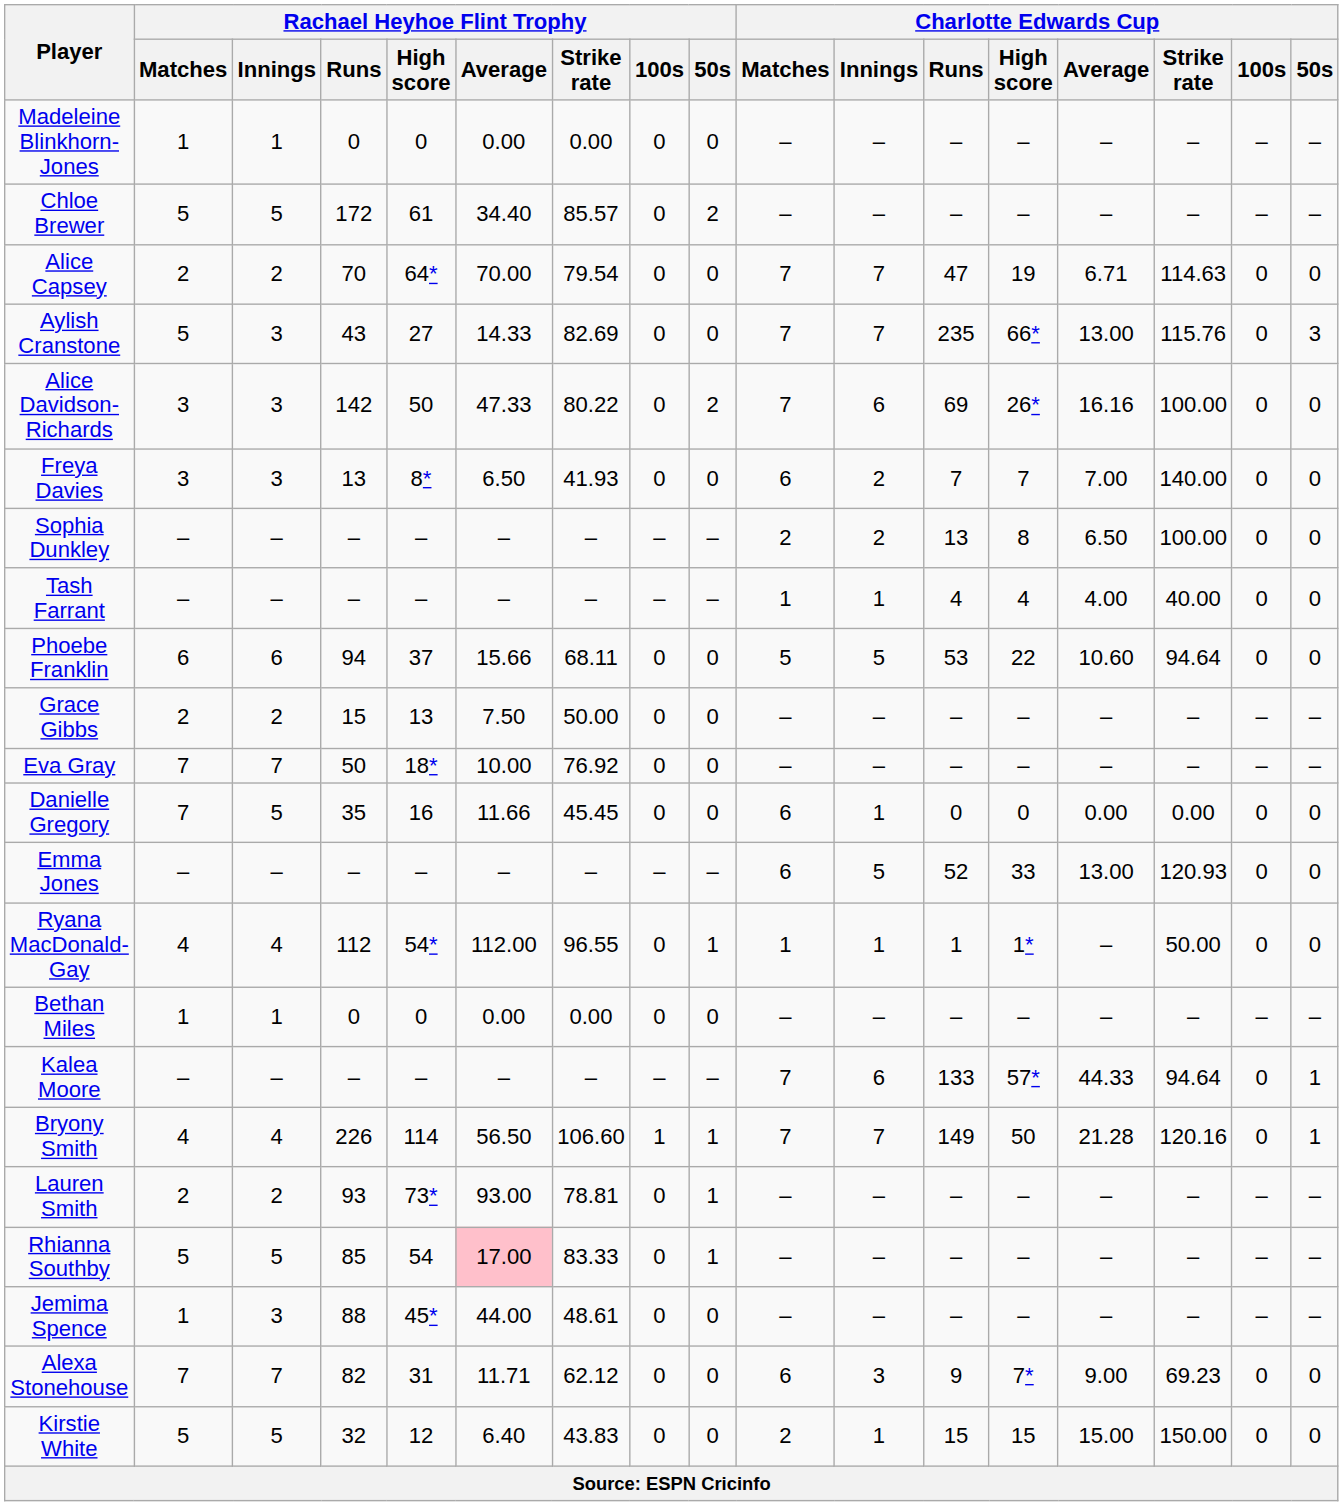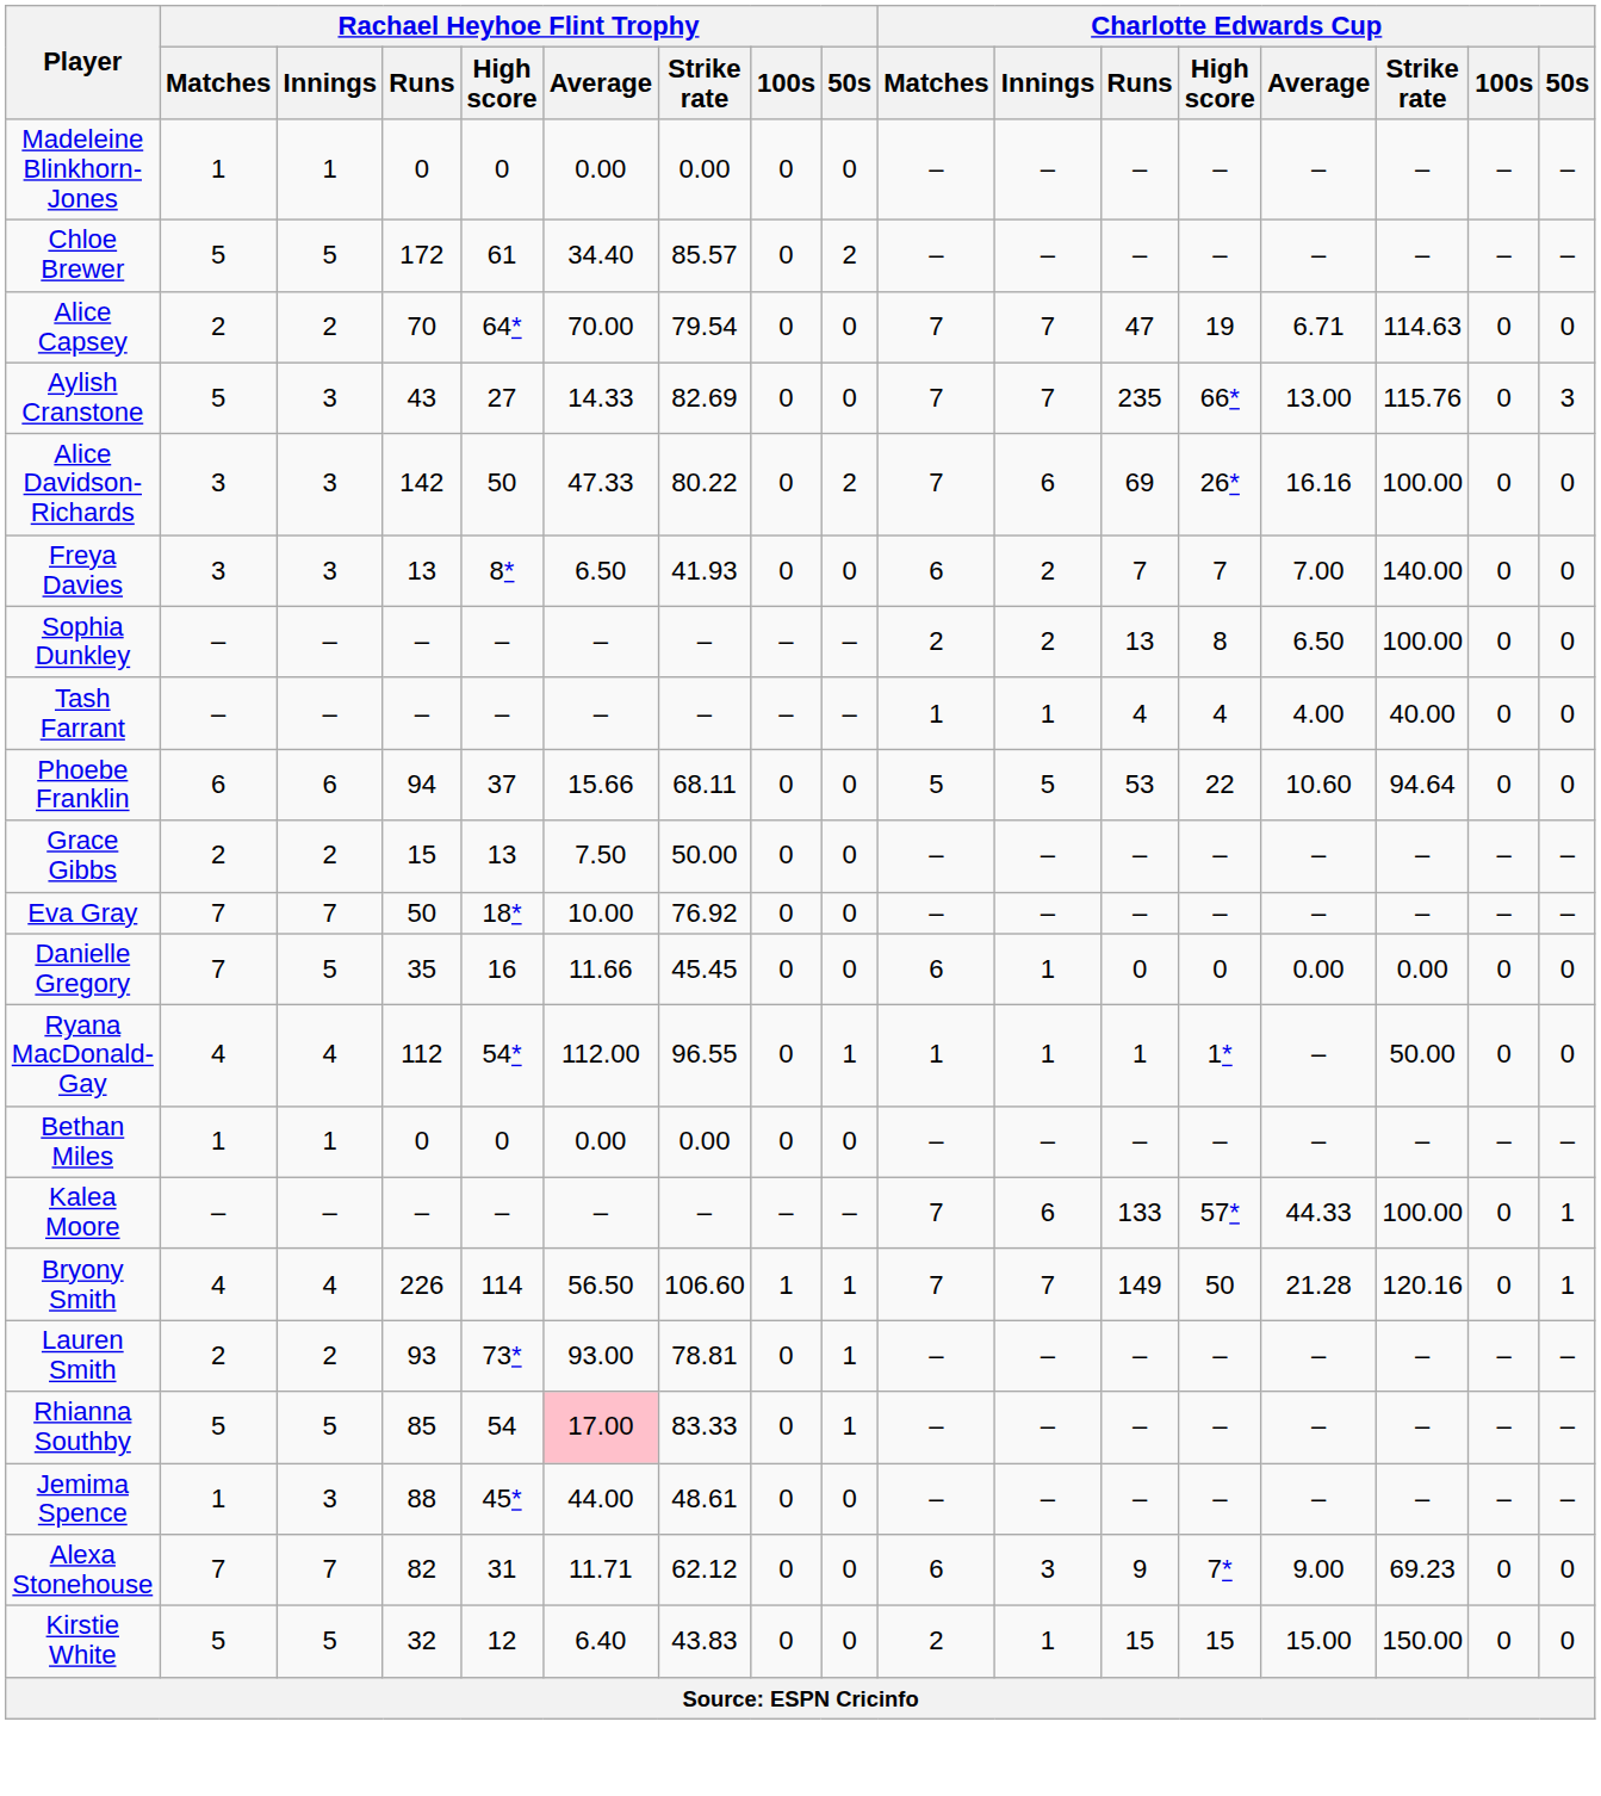 <table class="wikitable" style="text-align:center; width:90%;">
 <tr>
 <th rowspan=2>Player</th>
 <th colspan=8><a href='#'>Rachael Heyhoe Flint Trophy</a></th>
 <th colspan=8><a href='#'>Charlotte Edwards Cup</a></th>
 </tr>
 <tr>
 <th>Matches</th>
 <th>Innings</th>
 <th>Runs</th>
 <th>High score</th>
 <th>Average</th>
 <th>Strike rate</th>
 <th>100s</th>
 <th>50s</th>
 <th>Matches</th>
 <th>Innings</th>
 <th>Runs</th>
 <th>High score</th>
 <th>Average</th>
 <th>Strike rate</th>
 <th>100s</th>
 <th>50s</th>
 </tr>
 <tr>
 <td><a href='#'>Madeleine Blinkhorn-Jones</a></td>
 <td>1</td>
 <td>1</td>
 <td>0</td>
 <td>0</td>
 <td>0.00</td>
 <td>0.00</td>
 <td>0</td>
 <td>0</td>
 <td>–</td>
 <td>–</td>
 <td>–</td>
 <td>–</td>
 <td>–</td>
 <td>–</td>
 <td>–</td>
 <td>–</td>
 </tr>
 <tr>
 <td><a href='#'>Chloe Brewer</a></td>
 <td>5</td>
 <td>5</td>
 <td>172</td>
 <td>61</td>
 <td>34.40</td>
 <td>85.57</td>
 <td>0</td>
 <td>2</td>
 <td>–</td>
 <td>–</td>
 <td>–</td>
 <td>–</td>
 <td>–</td>
 <td>–</td>
 <td>–</td>
 <td>–</td>
 </tr>
 <tr>
 <td><a href='#'>Alice Capsey</a></td>
 <td>2</td>
 <td>2</td>
 <td>70</td>
 <td>64<a href='#'>*</a></td>
 <td>70.00</td>
 <td>79.54</td>
 <td>0</td>
 <td>0</td>
 <td>7</td>
 <td>7</td>
 <td>47</td>
 <td>19</td>
 <td>6.71</td>
 <td>114.63</td>
 <td>0</td>
 <td>0</td>
 </tr>
 <tr>
 <td><a href='#'>Aylish Cranstone</a></td>
 <td>5</td>
 <td>3</td>
 <td>43</td>
 <td>27</td>
 <td>14.33</td>
 <td>82.69</td>
 <td>0</td>
 <td>0</td>
 <td>7</td>
 <td>7</td>
 <td>235</td>
 <td>66<a href='#'>*</a></td>
 <td>13.00</td>
 <td>115.76</td>
 <td>0</td>
 <td>3</td>
 </tr>
 <tr>
 <td><a href='#'>Alice Davidson-Richards</a></td>
 <td>3</td>
 <td>3</td>
 <td>142</td>
 <td>50</td>
 <td>47.33</td>
 <td>80.22</td>
 <td>0</td>
 <td>2</td>
 <td>7</td>
 <td>6</td>
 <td>69</td>
 <td>26<a href='#'>*</a></td>
 <td>16.16</td>
 <td>100.00</td>
 <td>0</td>
 <td>0</td>
 </tr>
 <tr>
 <td><a href='#'>Freya Davies</a></td>
 <td>3</td>
 <td>3</td>
 <td>13</td>
 <td>8<a href='#'>*</a></td>
 <td>6.50</td>
 <td>41.93</td>
 <td>0</td>
 <td>0</td>
 <td>6</td>
 <td>2</td>
 <td>7</td>
 <td>7</td>
 <td>7.00</td>
 <td>140.00</td>
 <td>0</td>
 <td>0</td>
 </tr>
 <tr>
 <td><a href='#'>Sophia Dunkley</a></td>
 <td>–</td>
 <td>–</td>
 <td>–</td>
 <td>–</td>
 <td>–</td>
 <td>–</td>
 <td>–</td>
 <td>–</td>
 <td>2</td>
 <td>2</td>
 <td>13</td>
 <td>8</td>
 <td>6.50</td>
 <td>100.00</td>
 <td>0</td>
 <td>0</td>
 </tr>
 <tr>
 <td><a href='#'>Tash Farrant</a></td>
 <td>–</td>
 <td>–</td>
 <td>–</td>
 <td>–</td>
 <td>–</td>
 <td>–</td>
 <td>–</td>
 <td>–</td>
 <td>1</td>
 <td>1</td>
 <td>4</td>
 <td>4</td>
 <td>4.00</td>
 <td>40.00</td>
 <td>0</td>
 <td>0</td>
 </tr>
 <tr>
 <td><a href='#'>Phoebe Franklin</a></td>
 <td>6</td>
 <td>6</td>
 <td>94</td>
 <td>37</td>
 <td>15.66</td>
 <td>68.11</td>
 <td>0</td>
 <td>0</td>
 <td>5</td>
 <td>5</td>
 <td>53</td>
 <td>22</td>
 <td>10.60</td>
 <td>94.64</td>
 <td>0</td>
 <td>0</td>
 </tr>
 <tr>
 <td><a href='#'>Grace Gibbs</a></td>
 <td>2</td>
 <td>2</td>
 <td>15</td>
 <td>13</td>
 <td>7.50</td>
 <td>50.00</td>
 <td>0</td>
 <td>0</td>
 <td>–</td>
 <td>–</td>
 <td>–</td>
 <td>–</td>
 <td>–</td>
 <td>–</td>
 <td>–</td>
 <td>–</td>
 </tr>
 <tr>
 <td><a href='#'>Eva Gray</a></td>
 <td>7</td>
 <td>7</td>
 <td>50</td>
 <td>18<a href='#'>*</a></td>
 <td>10.00</td>
 <td>76.92</td>
 <td>0</td>
 <td>0</td>
 <td>–</td>
 <td>–</td>
 <td>–</td>
 <td>–</td>
 <td>–</td>
 <td>–</td>
 <td>–</td>
 <td>–</td>
 </tr>
 <tr>
 <td><a href='#'>Danielle Gregory</a></td>
 <td>7</td>
 <td>5</td>
 <td>35</td>
 <td>16</td>
 <td>11.66</td>
 <td>45.45</td>
 <td>0</td>
 <td>0</td>
 <td>6</td>
 <td>1</td>
 <td>0</td>
 <td>0</td>
 <td>0.00</td>
 <td>0.00</td>
 <td>0</td>
 <td>0</td>
 </tr>
 <tr>
-<td><a href='#'>Emma Jones</a></td>
-<td>–</td>
-<td>–</td>
-<td>–</td>
-<td>–</td>
-<td>–</td>
-<td>–</td>
-<td>–</td>
-<td>–</td>
-<td>6</td>
-<td>5</td>
-<td>52</td>
-<td>33</td>
-<td>13.00</td>
-<td>120.93</td>
-<td>0</td>
-<td>0</td>
-</tr>
-<tr>
 <td><a href='#'>Ryana MacDonald-Gay</a></td>
 <td>4</td>
 <td>4</td>
 <td>112</td>
 <td>54<a href='#'>*</a></td>
 <td>112.00</td>
 <td>96.55</td>
 <td>0</td>
 <td>1</td>
 <td>1</td>
 <td>1</td>
 <td>1</td>
 <td>1<a href='#'>*</a></td>
 <td>–</td>
 <td>50.00</td>
 <td>0</td>
 <td>0</td>
 </tr>
 <tr>
 <td><a href='#'>Bethan Miles</a></td>
 <td>1</td>
 <td>1</td>
 <td>0</td>
 <td>0</td>
 <td>0.00</td>
 <td>0.00</td>
 <td>0</td>
 <td>0</td>
 <td>–</td>
 <td>–</td>
 <td>–</td>
 <td>–</td>
 <td>–</td>
 <td>–</td>
 <td>–</td>
 <td>–</td>
 </tr>
 <tr>
 <td><a href='#'>Kalea Moore</a></td>
 <td>–</td>
 <td>–</td>
 <td>–</td>
 <td>–</td>
 <td>–</td>
 <td>–</td>
 <td>–</td>
 <td>–</td>
 <td>7</td>
 <td>6</td>
 <td>133</td>
 <td>57<a href='#'>*</a></td>
 <td>44.33</td>
-<td>94.64</td>
+<td>100.00</td>
 <td>0</td>
 <td>1</td>
 </tr>
 <tr>
 <td><a href='#'>Bryony Smith</a></td>
 <td>4</td>
 <td>4</td>
 <td>226</td>
 <td>114</td>
 <td>56.50</td>
 <td>106.60</td>
 <td>1</td>
 <td>1</td>
 <td>7</td>
 <td>7</td>
 <td>149</td>
 <td>50</td>
 <td>21.28</td>
 <td>120.16</td>
 <td>0</td>
 <td>1</td>
 </tr>
 <tr>
 <td><a href='#'>Lauren Smith</a></td>
 <td>2</td>
 <td>2</td>
 <td>93</td>
 <td>73<a href='#'>*</a></td>
 <td>93.00</td>
 <td>78.81</td>
 <td>0</td>
 <td>1</td>
 <td>–</td>
 <td>–</td>
 <td>–</td>
 <td>–</td>
 <td>–</td>
 <td>–</td>
 <td>–</td>
 <td>–</td>
 </tr>
 <tr>
 <td><a href='#'>Rhianna Southby</a></td>
 <td>5</td>
 <td>5</td>
 <td>85</td>
 <td>54</td>
 <td style="background: pink;">17.00</td>
 <td>83.33</td>
 <td>0</td>
 <td>1</td>
 <td>–</td>
 <td>–</td>
 <td>–</td>
 <td>–</td>
 <td>–</td>
 <td>–</td>
 <td>–</td>
 <td>–</td>
 </tr>
 <tr>
 <td><a href='#'>Jemima Spence</a></td>
 <td>1</td>
 <td>3</td>
 <td>88</td>
 <td>45<a href='#'>*</a></td>
 <td>44.00</td>
 <td>48.61</td>
 <td>0</td>
 <td>0</td>
 <td>–</td>
 <td>–</td>
 <td>–</td>
 <td>–</td>
 <td>–</td>
 <td>–</td>
 <td>–</td>
 <td>–</td>
 </tr>
 <tr>
 <td><a href='#'>Alexa Stonehouse</a></td>
 <td>7</td>
 <td>7</td>
 <td>82</td>
 <td>31</td>
 <td>11.71</td>
 <td>62.12</td>
 <td>0</td>
 <td>0</td>
 <td>6</td>
 <td>3</td>
 <td>9</td>
 <td>7<a href='#'>*</a></td>
 <td>9.00</td>
 <td>69.23</td>
 <td>0</td>
 <td>0</td>
 </tr>
 <tr>
 <td><a href='#'>Kirstie White</a></td>
 <td>5</td>
 <td>5</td>
 <td>32</td>
 <td>12</td>
 <td>6.40</td>
 <td>43.83</td>
 <td>0</td>
 <td>0</td>
 <td>2</td>
 <td>1</td>
 <td>15</td>
 <td>15</td>
 <td>15.00</td>
 <td>150.00</td>
 <td>0</td>
 <td>0</td>
 </tr>
 <tr>
 <th colspan="17"><small>Source: ESPN Cricinfo</small></th>
 </tr>
 </table>
